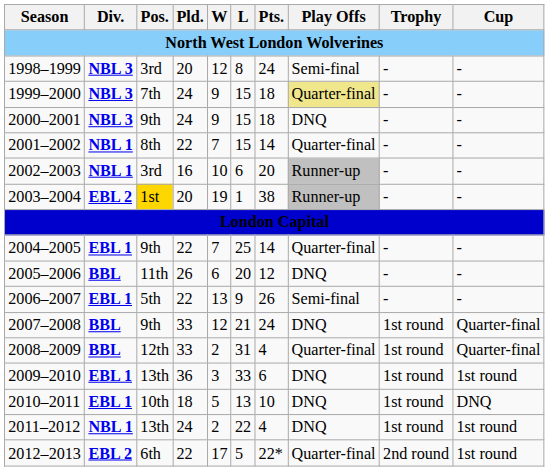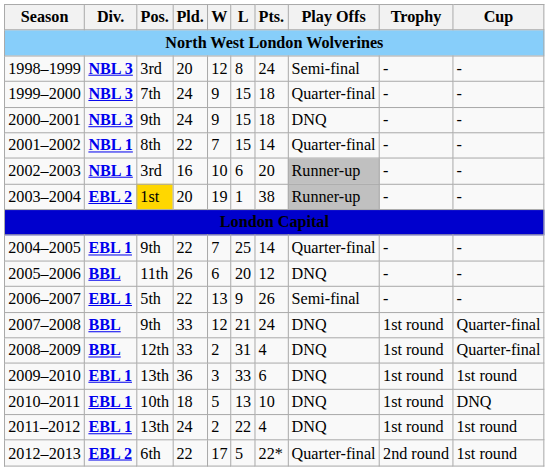 <table class="wikitable">
 <tr>
 <th>Season</th>
 <th>Div.</th>
 <th>Pos.</th>
 <th>Pld.</th>
 <th>W</th>
 <th>L</th>
 <th>Pts.</th>
 <th>Play Offs</th>
 <th>Trophy</th>
 <th>Cup</th>
 </tr>
 <tr>
 <td colspan="10" align=center bgcolor="87CEFA"><span><strong>North West London Wolverines</strong></span></td>
 </tr>
 <tr>
 <td>1998–1999</td>
 <td><strong><a href='#'>NBL 3</a></strong></td>
 <td>3rd</td>
 <td>20</td>
 <td>12</td>
 <td>8</td>
 <td>24</td>
 <td>Semi-final</td>
 <td>-</td>
 <td>-</td>
 </tr>
 <tr>
 <td>1999–2000</td>
 <td><strong><a href='#'>NBL 3</a></strong></td>
 <td>7th</td>
 <td>24</td>
 <td>9</td>
 <td>15</td>
 <td>18</td>
-<td style="background: khaki;">Quarter-final</td>
+<td>Quarter-final</td>
 <td>-</td>
 <td>-</td>
 </tr>
 <tr>
 <td>2000–2001</td>
 <td><strong><a href='#'>NBL 3</a></strong></td>
 <td>9th</td>
 <td>24</td>
 <td>9</td>
 <td>15</td>
 <td>18</td>
 <td>DNQ</td>
 <td>-</td>
 <td>-</td>
 </tr>
 <tr>
 <td>2001–2002</td>
 <td><strong><a href='#'>NBL 1</a></strong></td>
 <td>8th</td>
 <td>22</td>
 <td>7</td>
 <td>15</td>
 <td>14</td>
 <td>Quarter-final</td>
 <td>-</td>
 <td>-</td>
 </tr>
 <tr>
 <td>2002–2003</td>
 <td><strong><a href='#'>NBL 1</a></strong></td>
 <td>3rd</td>
 <td>16</td>
 <td>10</td>
 <td>6</td>
 <td>20</td>
 <td bgcolor=silver>Runner-up</td>
 <td>-</td>
 <td>-</td>
 </tr>
 <tr>
 <td>2003–2004</td>
 <td><strong><a href='#'>EBL 2</a></strong></td>
 <td bgcolor=gold>1st</td>
 <td>20</td>
 <td>19</td>
 <td>1</td>
 <td>38</td>
 <td bgcolor=silver>Runner-up</td>
 <td>-</td>
 <td>-</td>
 </tr>
 <tr>
 <td colspan="10" align=center bgcolor="0000CD"><span><strong>London Capital</strong></span></td>
 </tr>
 <tr>
 <td>2004–2005</td>
 <td><strong><a href='#'>EBL 1</a></strong></td>
 <td>9th</td>
 <td>22</td>
 <td>7</td>
 <td>25</td>
 <td>14</td>
 <td>Quarter-final</td>
 <td>-</td>
 <td>-</td>
 </tr>
 <tr>
 <td>2005–2006</td>
 <td><strong><a href='#'>BBL</a></strong></td>
 <td>11th</td>
 <td>26</td>
 <td>6</td>
 <td>20</td>
 <td>12</td>
 <td>DNQ</td>
 <td>-</td>
 <td>-</td>
 </tr>
 <tr>
 <td>2006–2007</td>
 <td><strong><a href='#'>EBL 1</a></strong></td>
 <td>5th</td>
 <td>22</td>
 <td>13</td>
 <td>9</td>
 <td>26</td>
 <td>Semi-final</td>
 <td>-</td>
 <td>-</td>
 </tr>
 <tr>
 <td>2007–2008</td>
 <td><strong><a href='#'>BBL</a></strong></td>
 <td>9th</td>
 <td>33</td>
 <td>12</td>
 <td>21</td>
 <td>24</td>
 <td>DNQ</td>
 <td>1st round</td>
 <td>Quarter-final</td>
 </tr>
 <tr>
 <td>2008–2009</td>
 <td><strong><a href='#'>BBL</a></strong></td>
 <td>12th</td>
 <td>33</td>
 <td>2</td>
 <td>31</td>
 <td>4</td>
-<td>Quarter-final</td>
+<td>DNQ</td>
 <td>1st round</td>
 <td>Quarter-final</td>
 </tr>
 <tr>
 <td>2009–2010</td>
 <td><strong><a href='#'>EBL 1</a></strong></td>
 <td>13th</td>
 <td>36</td>
 <td>3</td>
 <td>33</td>
 <td>6</td>
 <td>DNQ</td>
 <td>1st round</td>
 <td>1st round</td>
 </tr>
 <tr>
 <td>2010–2011</td>
 <td><strong><a href='#'>EBL 1</a></strong></td>
 <td>10th</td>
 <td>18</td>
 <td>5</td>
 <td>13</td>
 <td>10</td>
 <td>DNQ</td>
 <td>1st round</td>
 <td>DNQ</td>
 </tr>
 <tr>
 <td>2011–2012</td>
-<td><strong><a href='#'>NBL 1</a></strong></td>
+<td><strong><a href='#'>EBL 1</a></strong></td>
 <td>13th</td>
 <td>24</td>
 <td>2</td>
 <td>22</td>
 <td>4</td>
 <td>DNQ</td>
 <td>1st round</td>
 <td>1st round</td>
 </tr>
 <tr>
 <td>2012–2013</td>
 <td><strong><a href='#'>EBL 2</a></strong></td>
 <td>6th</td>
 <td>22</td>
 <td>17</td>
 <td>5</td>
 <td>22*</td>
 <td>Quarter-final</td>
 <td>2nd round</td>
 <td>1st round</td>
 </tr>
 </table>
